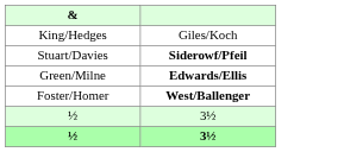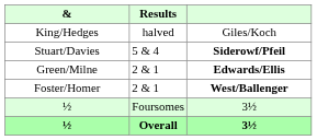 <table border="1" cellpadding="3" style="border-collapse:collapse; text-align:center;">
 <tr style="background:#ddffdd;">
 <th width=160> & </th>
+<th>Results</th>
 <th width=160></th>
 </tr>
 <tr>
 <td>King/Hedges</td>
+<td>halved</td>
 <td>Giles/Koch</td>
 </tr>
 <tr>
 <td>Stuart/Davies</td>
+<td align=left> 5 & 4</td>
 <td><strong>Siderowf/Pfeil</strong></td>
 </tr>
 <tr>
 <td>Green/Milne</td>
+<td align=left> 2 & 1</td>
 <td><strong>Edwards/Ellis</strong></td>
 </tr>
 <tr>
 <td>Foster/Homer</td>
+<td align=left> 2 & 1</td>
 <td><strong>West/Ballenger</strong></td>
 </tr>
 <tr style="background:#ddffdd;">
 <td>½</td>
+<td>Foursomes</td>
 <td>3½</td>
 </tr>
 <tr style="background:#aaffaa;">
 <th>½</th>
+<th>Overall</th>
 <th>3½</th>
 </tr>
 </table>
